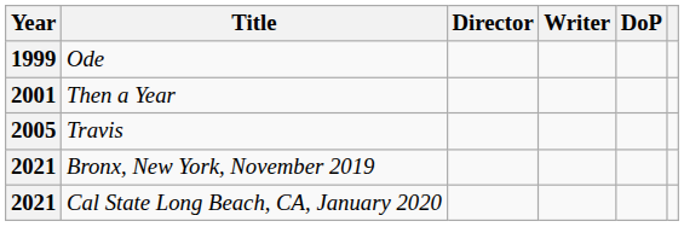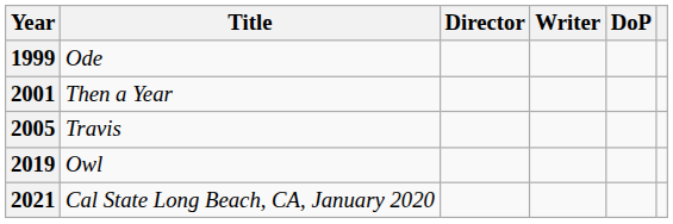 <table class="wikitable plainrowheaders" style="margin-right: 0;">
 <tr>
 <th scope="col">Year</th>
 <th scope="col">Title</th>
 <th scope="col">Director</th>
 <th scope="col">Writer</th>
 <th scope="col">DoP</th>
 <th scope="col"></th>
 </tr>
 <tr>
 <th scope="row">1999</th>
 <td><em>Ode</em></td>
 <td></td>
 <td></td>
 <td></td>
 <td align=center></td>
 </tr>
 <tr>
 <th scope="row">2001</th>
 <td><em>Then a Year</em></td>
 <td></td>
 <td></td>
 <td></td>
 <td align=center></td>
 </tr>
 <tr>
 <th scope="row">2005</th>
 <td><em>Travis</em></td>
 <td></td>
 <td></td>
 <td></td>
 <td align=center></td>
 </tr>
 <tr>
-<th scope="row">2021</th>
-<td><em>Bronx, New York, November 2019</em></td>
+<th scope="row">2019</th>
+<td><em>Owl</em></td>
 <td></td>
 <td></td>
 <td></td>
 <td></td>
 </tr>
 <tr>
 <th scope="row">2021</th>
 <td><em>Cal State Long Beach, CA, January 2020</em></td>
 <td></td>
 <td></td>
 <td></td>
 <td></td>
 </tr>
 </table>
